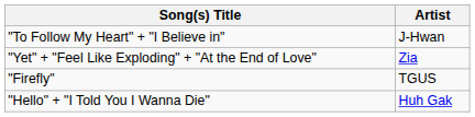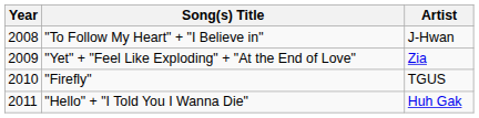 <table class="wikitable" style="width:550px">
 <tr>
+<th width=10>Year</th>
 <th>Song(s) Title</th>
 <th>Artist</th>
 </tr>
 <tr>
+<td>2008</td>
 <td>"To Follow My Heart"  + "I Believe in"</td>
 <td>J-Hwan</td>
 </tr>
 <tr>
+<td>2009</td>
 <td>"Yet"  + "Feel Like Exploding"  + "At the End of Love" </td>
 <td><a href='#'>Zia</a></td>
 </tr>
 <tr>
+<td>2010</td>
 <td>"Firefly" </td>
 <td>TGUS</td>
 </tr>
 <tr>
+<td>2011</td>
 <td>"Hello" + "I Told You I Wanna Die" </td>
 <td><a href='#'>Huh Gak</a></td>
 </tr>
 </table>
